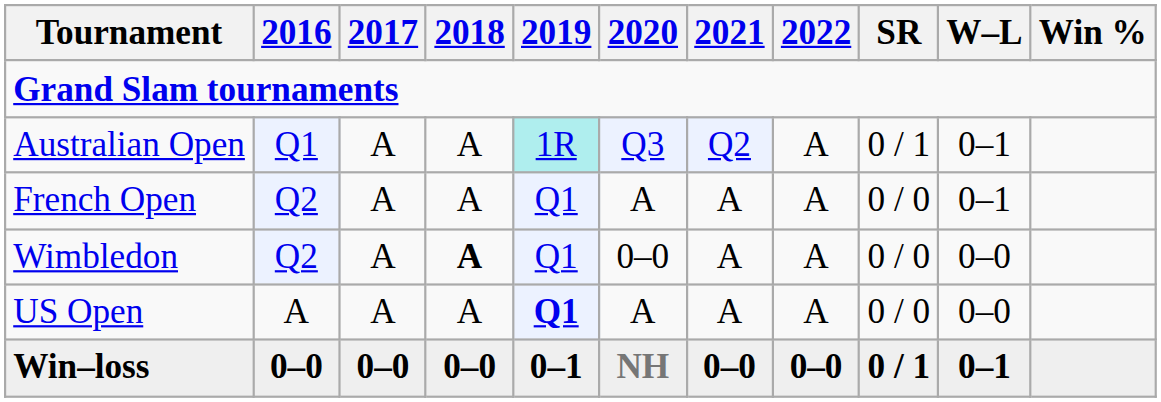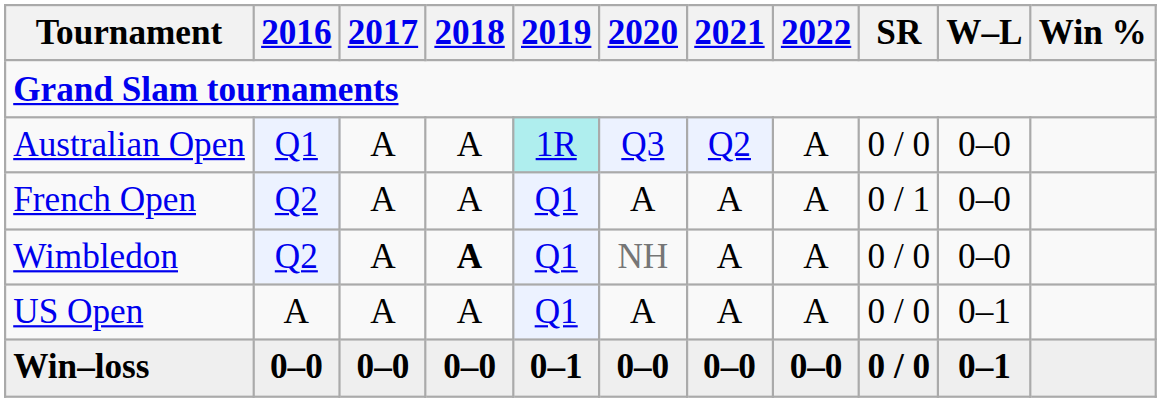 <table class=wikitable style=text-align:center>
 <tr>
 <th>Tournament</th>
 <th><a href='#'>2016</a></th>
 <th><a href='#'>2017</a></th>
 <th><a href='#'>2018</a></th>
 <th><a href='#'>2019</a></th>
 <th><a href='#'>2020</a></th>
 <th><a href='#'>2021</a></th>
 <th><a href='#'>2022</a></th>
 <th>SR</th>
 <th>W–L</th>
 <th>Win %</th>
 </tr>
 <tr>
 <td colspan=25 style=text-align:left><a href='#'><strong>Grand Slam tournaments</strong></a></td>
 </tr>
 <tr>
 <td align=left><a href='#'>Australian Open</a></td>
 <td bgcolor=ecf2ff><a href='#'>Q1</a></td>
 <td>A</td>
 <td>A</td>
 <td bgcolor=afeeee><a href='#'>1R</a></td>
 <td bgcolor=ecf2ff><a href='#'>Q3</a></td>
 <td bgcolor=ecf2ff><a href='#'>Q2</a></td>
 <td>A</td>
-<td>0 / 1</td>
-<td>0–1</td>
+<td>0 / 0</td>
+<td>0–0</td>
 <td></td>
 </tr>
 <tr>
 <td align=left><a href='#'>French Open</a></td>
 <td bgcolor=ecf2ff><a href='#'>Q2</a></td>
 <td>A</td>
 <td>A</td>
 <td bgcolor=ecf2ff><a href='#'>Q1</a></td>
 <td>A</td>
 <td>A</td>
 <td>A</td>
-<td>0 / 0</td>
-<td>0–1</td>
+<td>0 / 1</td>
+<td>0–0</td>
 <td></td>
 </tr>
 <tr>
 <td align=left><a href='#'>Wimbledon</a></td>
 <td bgcolor=ecf2ff><a href='#'>Q2</a></td>
 <td>A</td>
 <td><strong>A</strong></td>
 <td bgcolor=ecf2ff><a href='#'>Q1</a></td>
-<td>0–0</td>
+<td style=color:#767676>NH</td>
 <td>A</td>
 <td>A</td>
 <td>0 / 0</td>
 <td>0–0</td>
 <td></td>
 </tr>
 <tr>
 <td align=left><a href='#'>US Open</a></td>
 <td>A</td>
 <td>A</td>
 <td>A</td>
-<td bgcolor=ecf2ff><strong><a href='#'>Q1</a></strong></td>
+<td bgcolor=ecf2ff><a href='#'>Q1</a></td>
 <td>A</td>
 <td>A</td>
 <td>A</td>
 <td>0 / 0</td>
-<td>0–0</td>
+<td>0–1</td>
 <td></td>
 </tr>
 <tr style=font-weight:bold;background:#efefef>
 <td style=text-align:left>Win–loss</td>
 <td>0–0</td>
 <td>0–0</td>
 <td>0–0</td>
 <td>0–1</td>
-<td style=color:#767676>NH</td>
 <td>0–0</td>
 <td>0–0</td>
-<td>0 / 1</td>
+<td>0–0</td>
+<td>0 / 0</td>
 <td>0–1</td>
 <td></td>
 </tr>
 </table>
